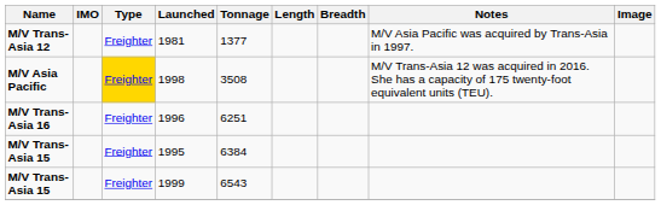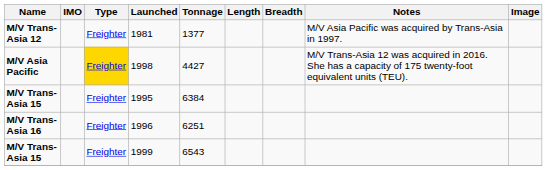 <table class="wikitable sortable sticky-header">
 <tr>
 <th><strong>Name</strong></th>
 <th><strong>IMO</strong></th>
 <th><strong>Type</strong></th>
 <th><strong>Launched</strong></th>
 <th><strong>Tonnage</strong></th>
 <th><strong>Length</strong></th>
 <th><strong>Breadth</strong></th>
 <th><strong>Notes</strong></th>
 <th><strong>Image</strong></th>
 </tr>
 <tr>
 <td><strong>M/V Trans-Asia 12</strong></td>
 <td></td>
 <td><a href='#'>Freighter</a></td>
 <td>1981</td>
 <td>1377</td>
 <td></td>
 <td></td>
 <td>M/V Asia Pacific was acquired by Trans-Asia in 1997.</td>
 <td></td>
 </tr>
 <tr>
 <td><strong>M/V Asia Pacific</strong></td>
 <td></td>
 <td style="background: gold;"><a href='#'>Freighter</a></td>
 <td>1998</td>
-<td>3508</td>
+<td>4427</td>
 <td></td>
 <td></td>
 <td>M/V Trans-Asia 12 was acquired in 2016. She has a capacity of 175  twenty-foot equivalent units (TEU).</td>
+<td></td>
+</tr>
+<tr>
+<td><strong>M/V Trans-Asia 15</strong></td>
+<td></td>
+<td><a href='#'>Freighter</a></td>
+<td>1995</td>
+<td>6384</td>
+<td></td>
+<td></td>
+<td></td>
 <td></td>
 </tr>
 <tr>
 <td><strong>M/V Trans-Asia 16</strong></td>
 <td></td>
 <td><a href='#'>Freighter</a></td>
 <td>1996</td>
 <td>6251</td>
-<td></td>
-<td></td>
-<td></td>
-<td></td>
-</tr>
-<tr>
-<td><strong>M/V Trans-Asia 15</strong></td>
-<td></td>
-<td><a href='#'>Freighter</a></td>
-<td>1995</td>
-<td>6384</td>
 <td></td>
 <td></td>
 <td></td>
 <td></td>
 </tr>
 <tr>
 <td><strong>M/V Trans-Asia 15</strong></td>
 <td></td>
 <td><a href='#'>Freighter</a></td>
 <td>1999</td>
 <td>6543</td>
 <td></td>
 <td></td>
 <td></td>
 <td></td>
 </tr>
 <tr>
 </tr>
 </table>
